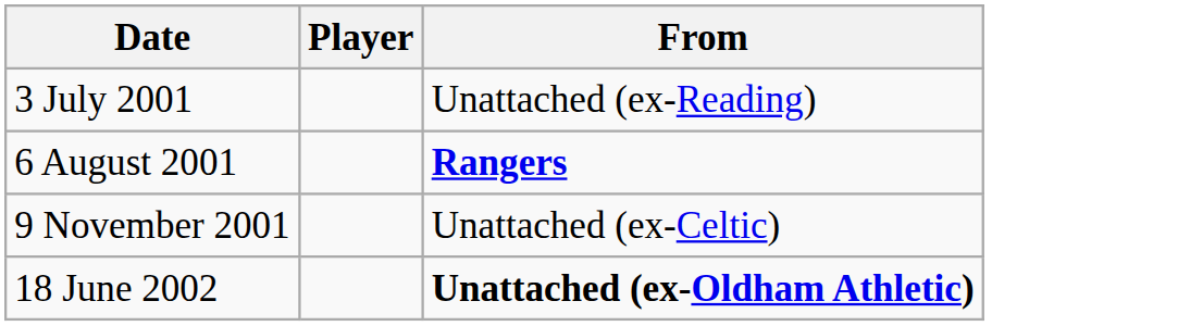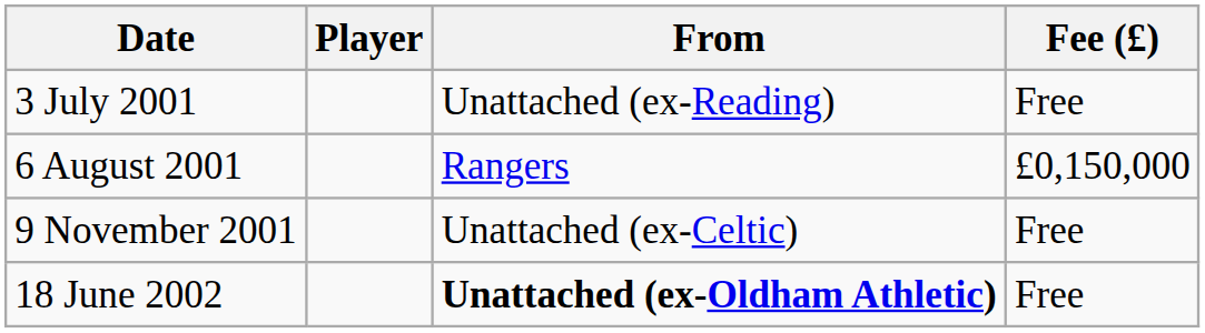 <table class="wikitable sortable" style="font-size:95%">
 <tr>
 <th>Date</th>
 <th>Player</th>
 <th>From</th>
+<th>Fee (£)</th>
 </tr>
 <tr>
 <td>3 July 2001</td>
 <td> </td>
 <td>Unattached (ex-<a href='#'>Reading</a>)</td>
+<td>Free</td>
 </tr>
 <tr>
 <td>6 August 2001</td>
 <td> </td>
-<td><strong><a href='#'>Rangers</a></strong></td>
+<td><a href='#'>Rangers</a></td>
+<td>£0,150,000</td>
 </tr>
 <tr>
 <td>9 November 2001</td>
 <td> </td>
 <td>Unattached (ex-<a href='#'>Celtic</a>)</td>
+<td>Free</td>
 </tr>
 <tr>
 <td>18 June 2002</td>
 <td> </td>
 <td><strong>Unattached (ex-<a href='#'>Oldham Athletic</a>)</strong></td>
+<td>Free</td>
 </tr>
 </table>
